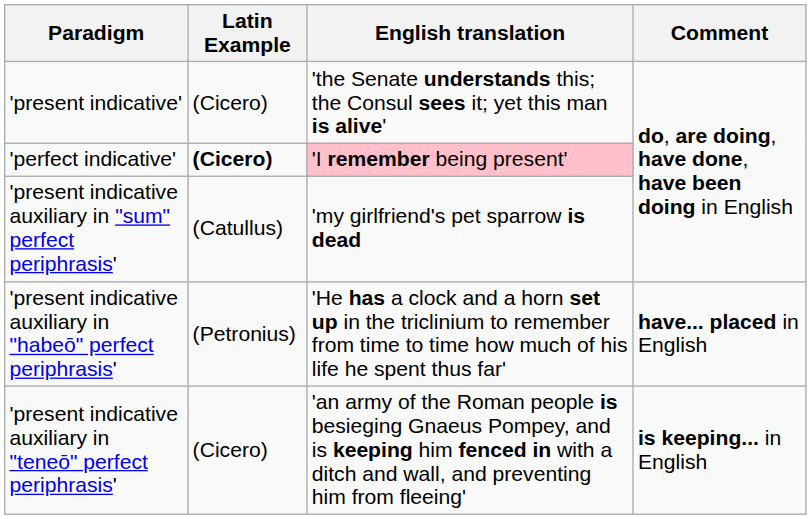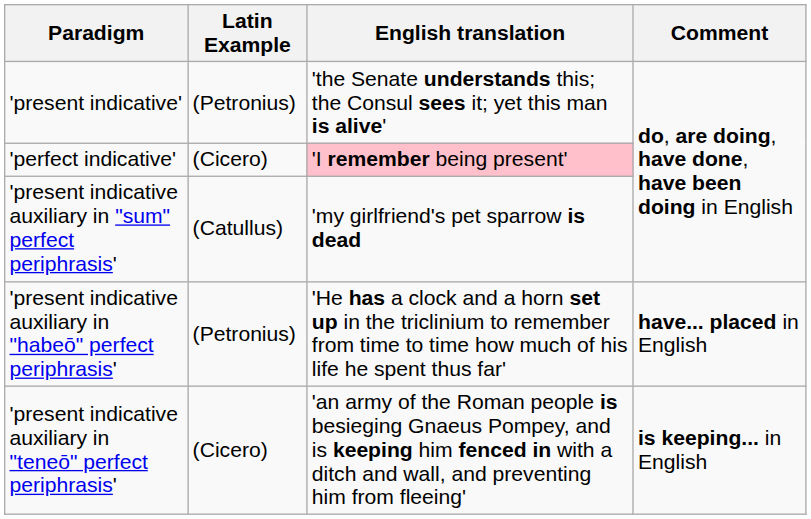 <table class="wikitable">
 <tr>
 <th>Paradigm</th>
 <th>Latin Example</th>
 <th>English translation</th>
 <th>Comment</th>
 </tr>
 <tr>
 <td rowspan=1>'present indicative'</td>
-<td> (Cicero)</td>
+<td> (Petronius)</td>
 <td>'the Senate <strong>understands</strong> this; the Consul <strong>sees</strong> it; yet this man <strong>is alive</strong>'</td>
 <td rowspan=3><strong>do</strong>, <strong>are doing</strong>, <strong>have done</strong>, <strong>have been doing</strong> in English</td>
 </tr>
 <tr>
 <td rowspan=1>'perfect indicative'</td>
-<td><strong> (Cicero)</strong></td>
+<td> (Cicero)</td>
 <td style="background: pink;">'I <strong>remember</strong> being present'</td>
 </tr>
 <tr>
 <td>'present indicative auxiliary in <a href='#'>"sum" perfect periphrasis</a>'</td>
 <td> (Catullus)</td>
 <td>'my girlfriend's pet sparrow <strong>is dead</strong></td>
 </tr>
 <tr>
 <td>'present indicative auxiliary in <a href='#'>"habeō" perfect periphrasis</a>'</td>
 <td> (Petronius)</td>
 <td>'He <strong>has</strong> a clock and a horn <strong>set up</strong> in the triclinium to remember from time to time how much of his life he spent thus far'</td>
 <td><strong>have... placed</strong> in English</td>
 </tr>
 <tr>
 <td>'present indicative auxiliary in <a href='#'>"teneō" perfect periphrasis</a>'</td>
 <td> (Cicero)</td>
 <td>'an army of the Roman people <strong>is</strong> besieging Gnaeus Pompey, and is <strong>keeping</strong> him <strong>fenced in</strong> with a ditch and wall, and preventing him from fleeing'</td>
 <td><strong>is keeping...</strong> in English</td>
 </tr>
 </table>
